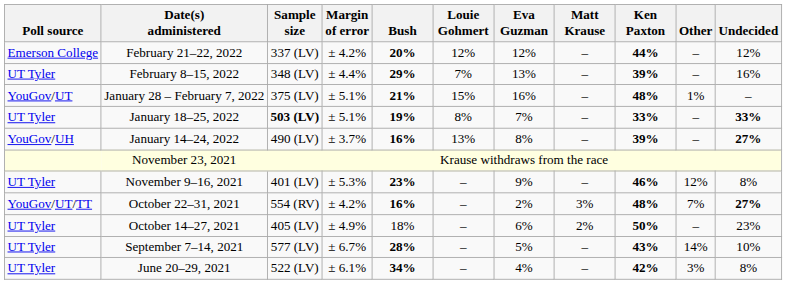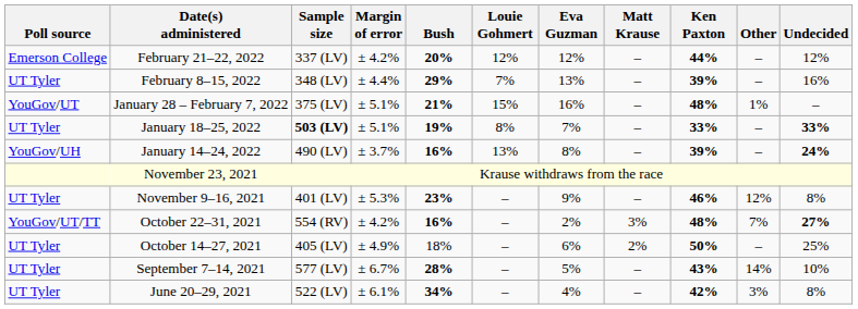 <table class="wikitable" style="font-size:90%;text-align:center;">
 <tr valign=bottom>
 <th>Poll source</th>
 <th>Date(s)<br>administered</th>
 <th>Sample<br>size</th>
 <th>Margin<br>of error</th>
 <th style="width:60px;"><br>Bush</th>
 <th style="width:60px;">Louie<br>Gohmert</th>
 <th style="width:60px;">Eva<br>Guzman</th>
 <th style="width:60px;">Matt<br>Krause</th>
 <th style="width:60px;">Ken<br>Paxton</th>
 <th>Other</th>
 <th>Undecided</th>
 </tr>
 <tr>
 <td style="text-align:left;"><a href='#'>Emerson College</a></td>
 <td>February 21–22, 2022</td>
 <td>337 (LV)</td>
 <td>± 4.2%</td>
 <td><strong>20%</strong></td>
 <td>12%</td>
 <td>12%</td>
 <td>–</td>
 <td><strong>44%</strong></td>
 <td>–</td>
 <td>12%</td>
 </tr>
 <tr>
 <td style="text-align:left;"><a href='#'>UT Tyler</a></td>
 <td>February 8–15, 2022</td>
 <td>348 (LV)</td>
 <td>± 4.4%</td>
 <td><strong>29%</strong></td>
 <td>7%</td>
 <td>13%</td>
 <td>–</td>
 <td><strong>39%</strong></td>
 <td>–</td>
 <td>16%</td>
 </tr>
 <tr>
 <td style="text-align:left;"><a href='#'>YouGov</a>/<a href='#'>UT</a></td>
 <td>January 28 – February 7, 2022</td>
 <td>375 (LV)</td>
 <td>± 5.1%</td>
 <td><strong>21%</strong></td>
 <td>15%</td>
 <td>16%</td>
 <td>–</td>
 <td><strong>48%</strong></td>
 <td>1%</td>
 <td>–</td>
 </tr>
 <tr>
 <td style="text-align:left;"><a href='#'>UT Tyler</a></td>
 <td>January 18–25, 2022</td>
 <td><strong>503 (LV)</strong></td>
 <td>± 5.1%</td>
 <td><strong>19%</strong></td>
 <td>8%</td>
 <td>7%</td>
 <td>–</td>
 <td><strong>33%</strong></td>
 <td>–</td>
 <td><strong>33%</strong></td>
 </tr>
 <tr>
 <td style="text-align:left;"><a href='#'>YouGov</a>/<a href='#'>UH</a></td>
 <td>January 14–24, 2022</td>
 <td>490 (LV)</td>
 <td>± 3.7%</td>
 <td><strong>16%</strong></td>
 <td>13%</td>
 <td>8%</td>
 <td>–</td>
 <td><strong>39%</strong></td>
 <td>–</td>
-<td><strong>27%</strong></td>
+<td><strong>24%</strong></td>
 </tr>
 <tr>
 <td style="border-right-style:hidden; background:lightyellow;"></td>
 <td style="border-right-style:hidden; background:lightyellow;">November 23, 2021</td>
 <td colspan="17" style="background:lightyellow;">Krause withdraws from the race</td>
 </tr>
 <tr>
 <td style="text-align:left;"><a href='#'>UT Tyler</a></td>
 <td>November 9–16, 2021</td>
 <td>401 (LV)</td>
 <td>± 5.3%</td>
 <td><strong>23%</strong></td>
 <td>–</td>
 <td>9%</td>
 <td>–</td>
 <td><strong>46%</strong></td>
 <td>12%</td>
 <td>8%</td>
 </tr>
 <tr>
 <td style="text-align:left;"><a href='#'>YouGov</a>/<a href='#'>UT</a>/<a href='#'>TT</a></td>
 <td>October 22–31, 2021</td>
 <td>554 (RV)</td>
 <td>± 4.2%</td>
 <td><strong>16%</strong></td>
 <td>–</td>
 <td>2%</td>
 <td>3%</td>
 <td><strong>48%</strong></td>
 <td>7%</td>
 <td><strong>27%</strong></td>
 </tr>
 <tr>
 <td style="text-align:left;"><a href='#'>UT Tyler</a></td>
 <td>October 14–27, 2021</td>
 <td>405 (LV)</td>
 <td>± 4.9%</td>
 <td>18%</td>
 <td>–</td>
 <td>6%</td>
 <td>2%</td>
 <td><strong>50%</strong></td>
 <td>–</td>
-<td>23%</td>
+<td>25%</td>
 </tr>
 <tr>
 <td style="text-align:left;"><a href='#'>UT Tyler</a></td>
 <td>September 7–14, 2021</td>
 <td>577 (LV)</td>
 <td>± 6.7%</td>
 <td><strong>28%</strong></td>
 <td>–</td>
 <td>5%</td>
 <td>–</td>
 <td><strong>43%</strong></td>
 <td>14%</td>
 <td>10%</td>
 </tr>
 <tr>
 <td style="text-align:left;"><a href='#'>UT Tyler</a></td>
 <td>June 20–29, 2021</td>
 <td>522 (LV)</td>
 <td>± 6.1%</td>
 <td><strong>34%</strong></td>
 <td>–</td>
 <td>4%</td>
 <td>–</td>
 <td><strong>42%</strong></td>
 <td>3%</td>
 <td>8%</td>
 </tr>
 </table>
